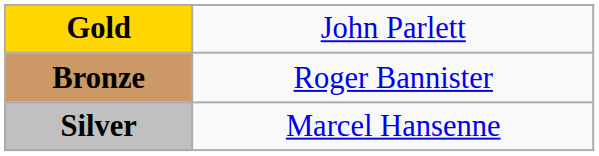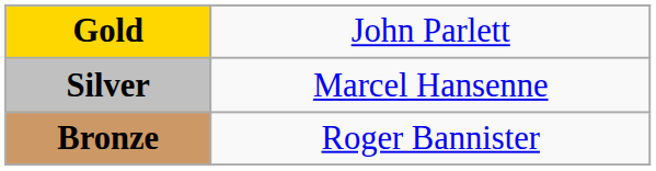 <table class="wikitable" style="text-align:center; " width="35%">
 <tr>
 <td bgcolor="gold"><strong>Gold</strong></td>
 <td><a href='#'>John Parlett</a><br>  <small><em></em></small></td>
 </tr>
 <tr>
+<td bgcolor="silver"><strong>Silver</strong></td>
+<td><a href='#'>Marcel Hansenne</a><br>  <small><em></em></small></td>
+</tr>
+<tr>
 <td bgcolor="CC9966"><strong>Bronze</strong></td>
 <td><a href='#'>Roger Bannister</a><br>  <small><em></em></small></td>
 </tr>
-<tr>
-<td bgcolor="silver"><strong>Silver</strong></td>
-<td><a href='#'>Marcel Hansenne</a><br>  <small><em></em></small></td>
-</tr>
 </table>
